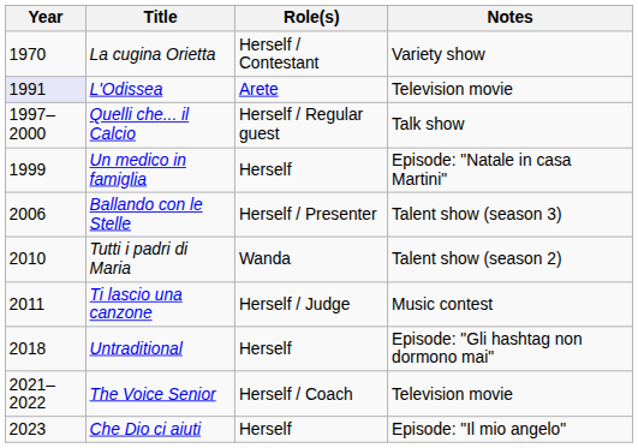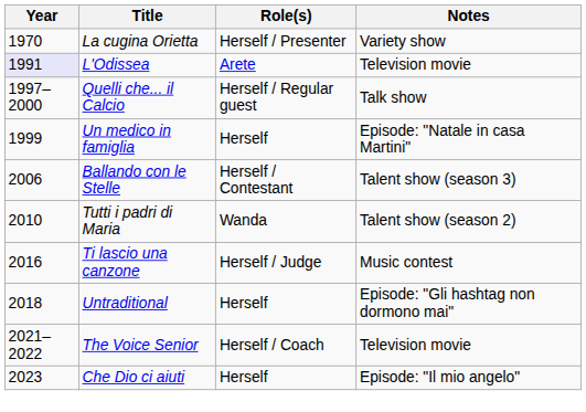 <table class="wikitable plainrowheaders sortable">
 <tr>
 <th scope="col">Year</th>
 <th scope="col">Title</th>
 <th scope="col">Role(s)</th>
 <th scope="col" class="unsortable">Notes</th>
 </tr>
 <tr>
 <td>1970</td>
 <td><em>La cugina Orietta</em></td>
-<td>Herself / Contestant</td>
+<td>Herself / Presenter</td>
 <td>Variety show</td>
 </tr>
 <tr>
 <td style="background: lavender;">1991</td>
 <td><em><a href='#'>L'Odissea</a></em></td>
 <td><a href='#'>Arete</a></td>
 <td>Television movie</td>
 </tr>
 <tr>
 <td>1997–2000</td>
 <td><em><a href='#'>Quelli che... il Calcio</a></em></td>
 <td>Herself / Regular guest</td>
 <td>Talk show</td>
 </tr>
 <tr>
 <td>1999</td>
 <td><em><a href='#'>Un medico in famiglia</a></em></td>
 <td>Herself</td>
 <td>Episode: "Natale in casa Martini"</td>
 </tr>
 <tr>
 <td>2006</td>
 <td><em><a href='#'>Ballando con le Stelle</a></em></td>
-<td>Herself / Presenter</td>
+<td>Herself / Contestant</td>
 <td>Talent show (season 3)</td>
 </tr>
 <tr>
 <td>2010</td>
 <td><em>Tutti i padri di Maria</em></td>
 <td>Wanda</td>
 <td>Talent show (season 2)</td>
 </tr>
 <tr>
-<td>2011</td>
+<td>2016</td>
 <td><em><a href='#'>Ti lascio una canzone</a></em></td>
 <td>Herself / Judge</td>
 <td>Music contest</td>
 </tr>
 <tr>
 <td>2018</td>
 <td><em><a href='#'>Untraditional</a></em></td>
 <td>Herself</td>
 <td>Episode: "Gli hashtag non dormono mai"</td>
 </tr>
 <tr>
 <td>2021–2022</td>
 <td><em><a href='#'>The Voice Senior</a></em></td>
 <td>Herself / Coach</td>
 <td>Television movie</td>
 </tr>
 <tr>
 <td>2023</td>
 <td><em><a href='#'>Che Dio ci aiuti</a></em></td>
 <td>Herself</td>
 <td>Episode: "Il mio angelo"</td>
 </tr>
 </table>
